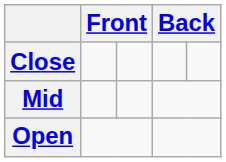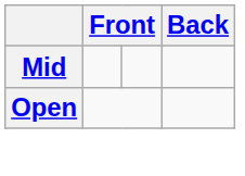 <table class="wikitable" style=text-align:center>
 <tr>
 <th></th>
 <th colspan="2"><a href='#'>Front</a></th>
 <th colspan="2"><a href='#'>Back</a></th>
-</tr>
-<tr>
-<th><a href='#'>Close</a></th>
-<td> </td>
-<td> </td>
-<td> </td>
-<td> </td>
 </tr>
 <tr>
 <th><a href='#'>Mid</a></th>
 <td> </td>
 <td> </td>
 <td colspan="2"> </td>
 </tr>
 <tr>
 <th><a href='#'>Open</a></th>
 <td colspan="2"> </td>
 <td colspan="2"> </td>
 </tr>
 </table>
